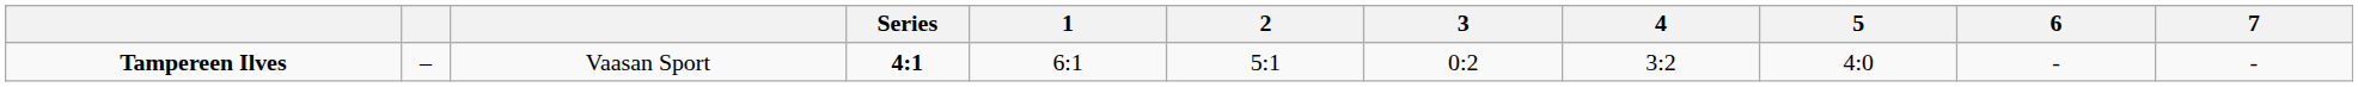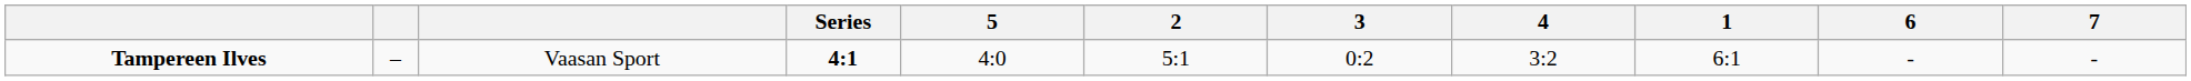 <table class="wikitable" width="100%">
 <tr style="background-color:#c0c0c0;">
 <th style="width:16%;"></th>
 <th style="width:2%;"></th>
 <th style="width:16%;"></th>
 <th style="width:5%;">Series</th>
-<th style="width:8%;">1</th>
+<th style="width:8%;">5</th>
 <th style="width:8%;">2</th>
 <th style="width:8%;">3</th>
 <th style="width:8%;">4</th>
-<th style="width:8%;">5</th>
+<th style="width:8%;">1</th>
 <th style="width:8%;">6</th>
 <th style="width:8%;">7</th>
 </tr>
 <tr align="center">
 <td><strong>Tampereen Ilves</strong></td>
 <td>–</td>
 <td>Vaasan Sport</td>
 <td><strong>4:1</strong></td>
-<td>6:1</td>
+<td>4:0</td>
 <td>5:1</td>
 <td>0:2</td>
 <td>3:2</td>
-<td>4:0</td>
+<td>6:1</td>
 <td>-</td>
 <td>-</td>
 </tr>
 </table>
